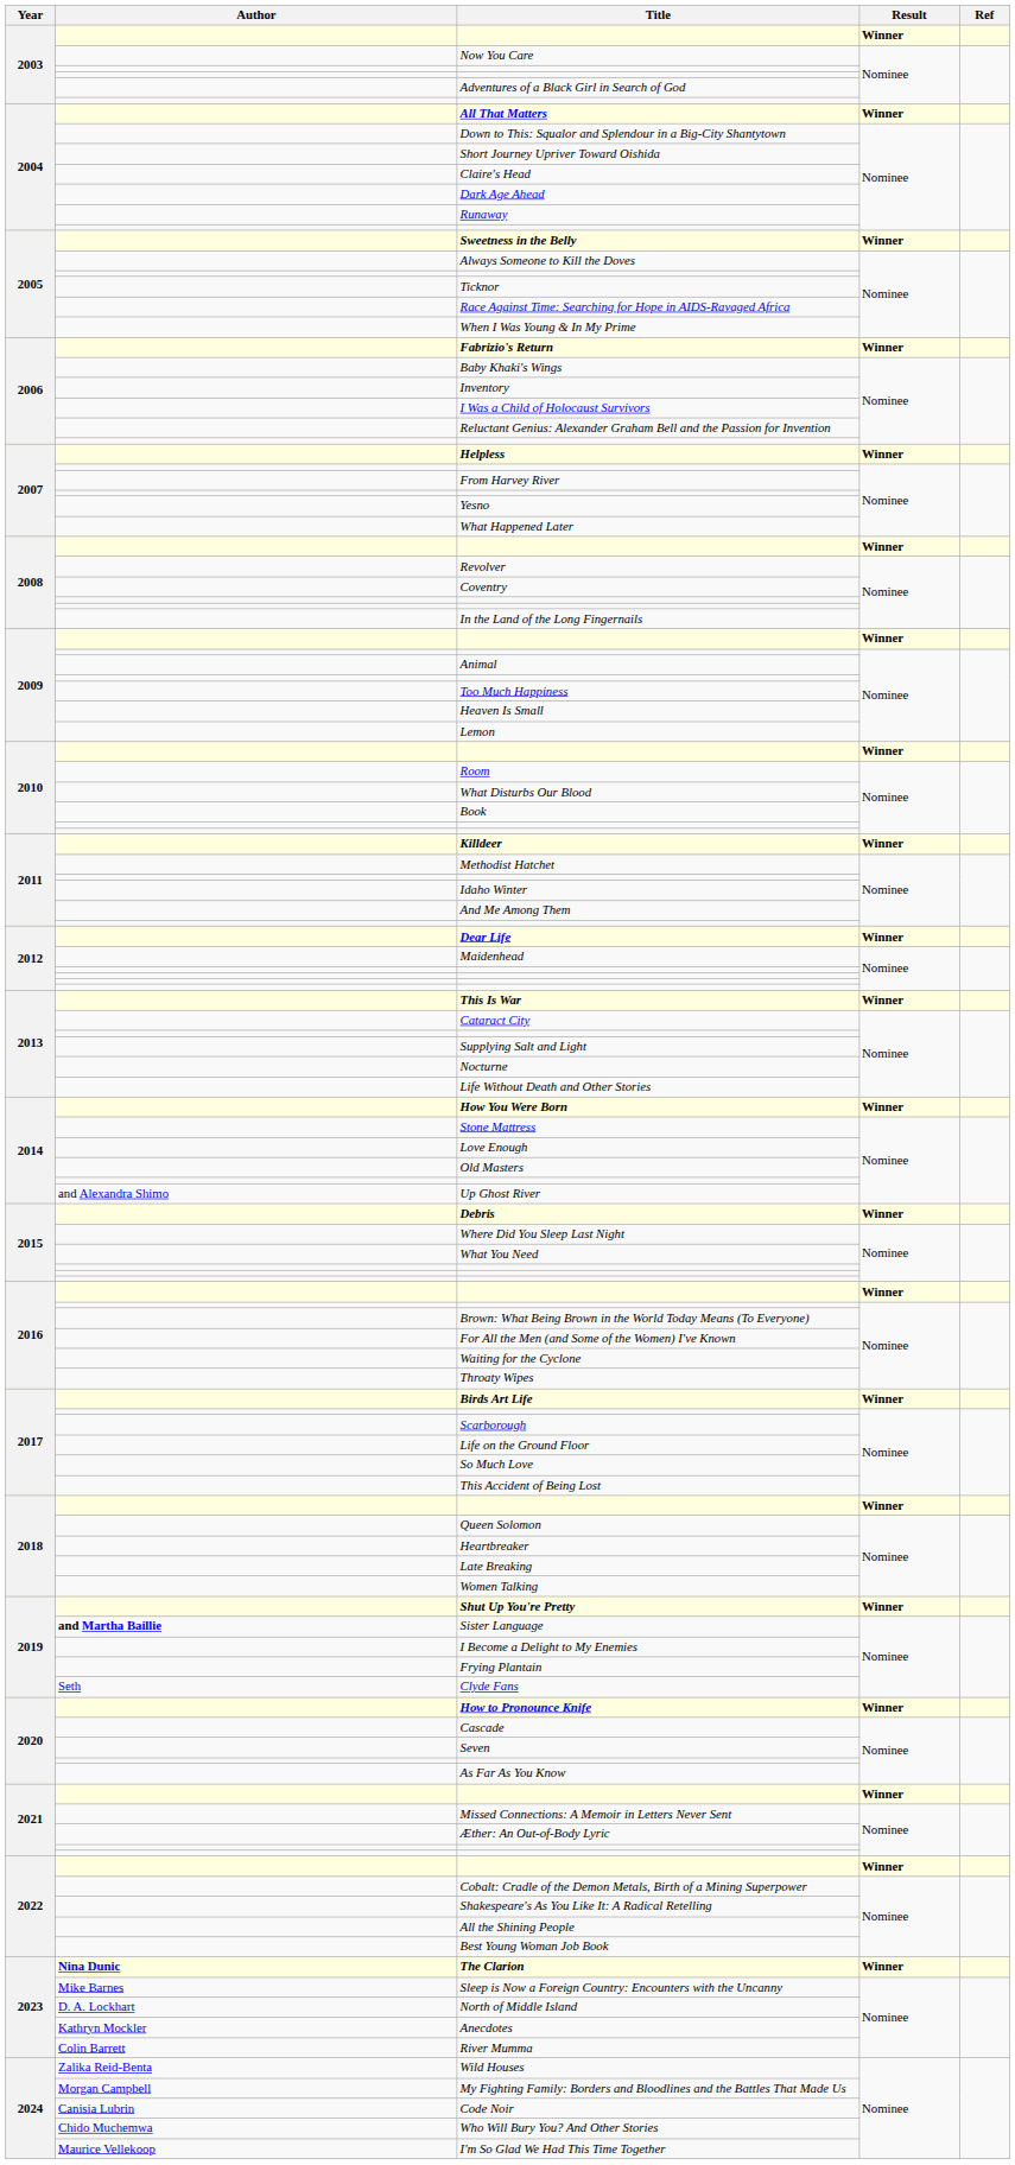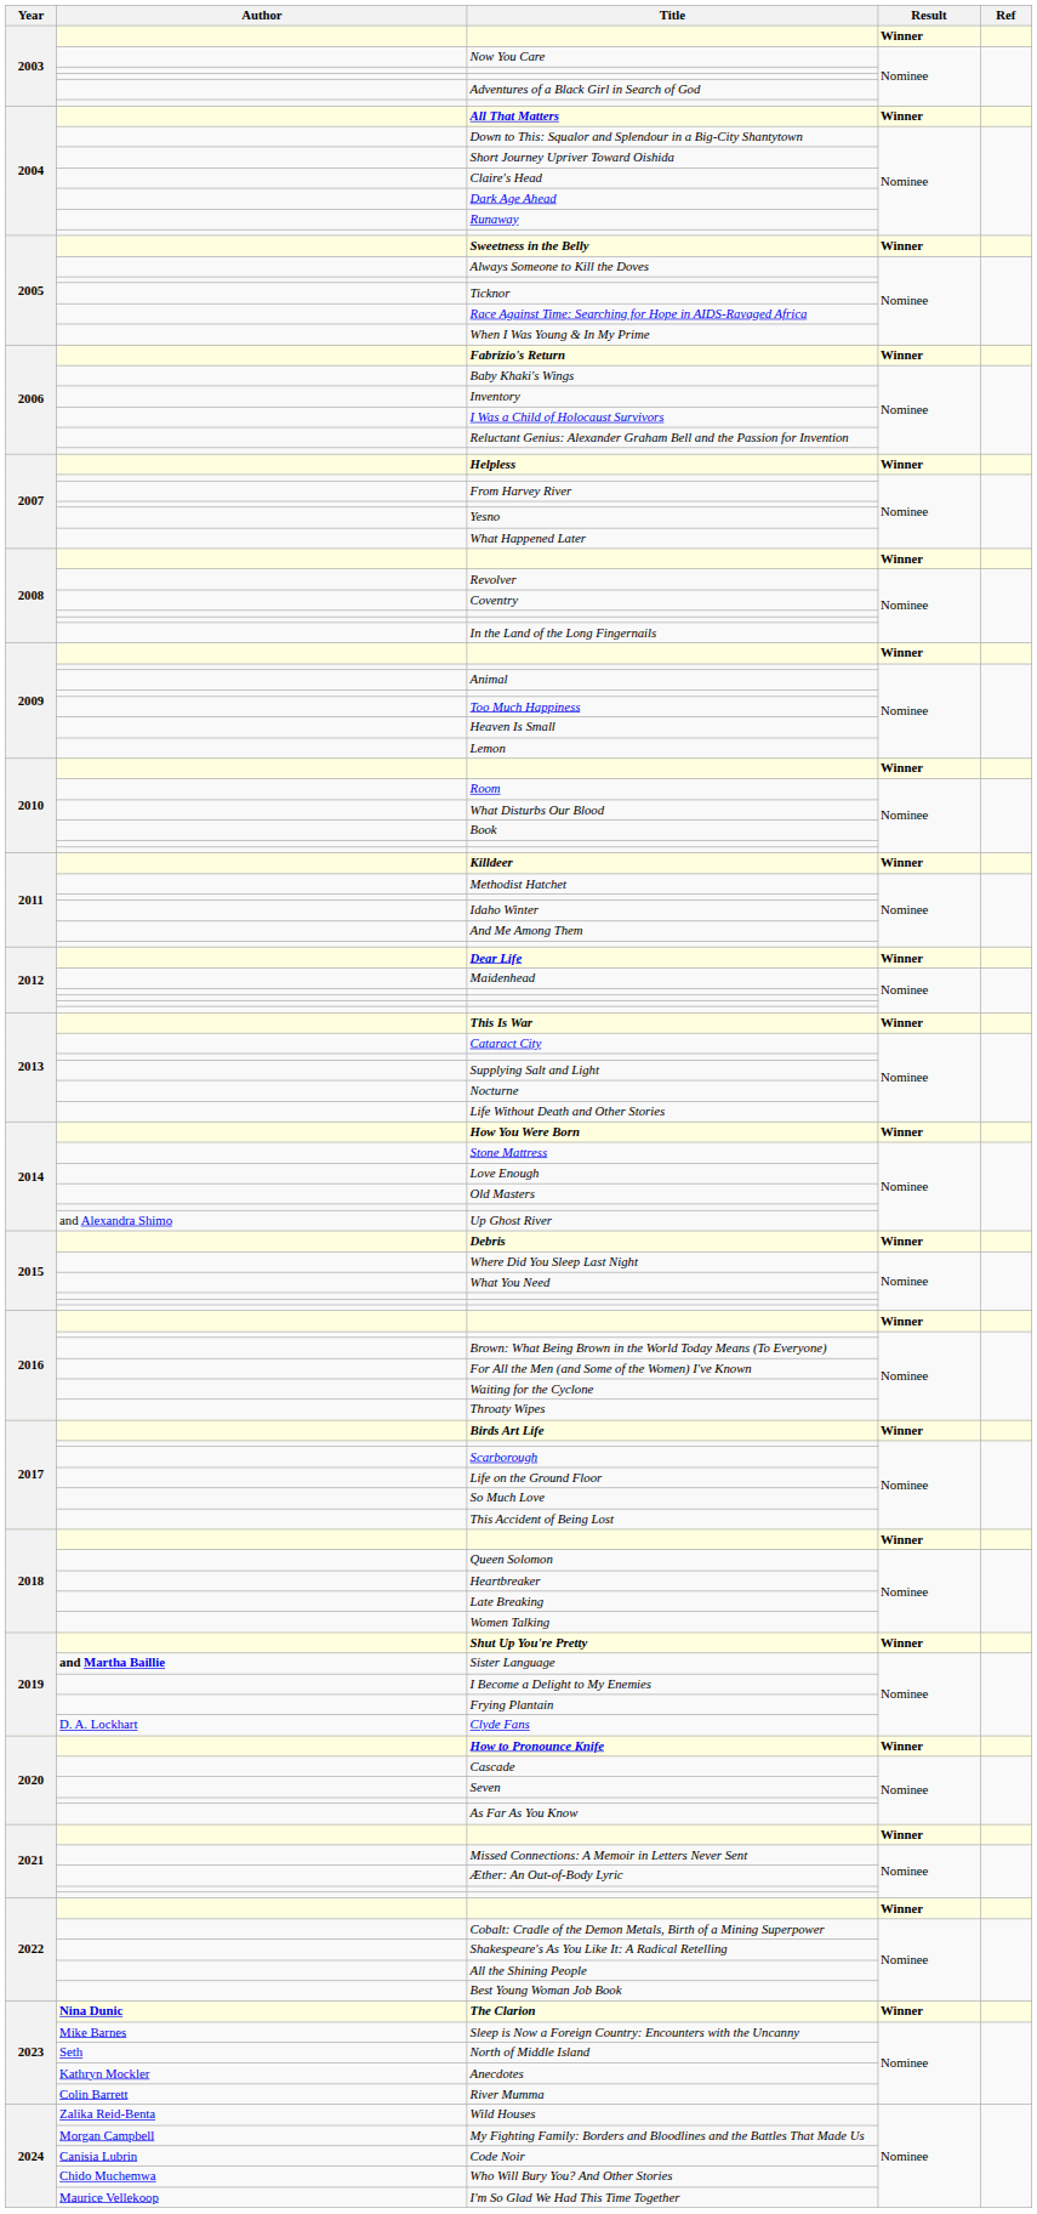 <table class="wikitable sortable mw-collapsible" width="100%">
 <tr>
 <th width="5%">Year</th>
 <th width=40%>Author</th>
 <th width="40%">Title</th>
 <th width="10%">Result</th>
 <th width="5%">Ref</th>
 </tr>
 <tr style="background:lightyellow">
 <th rowspan="6">2003</th>
 <td><strong></strong></td>
 <td><strong></strong></td>
 <td><strong>Winner</strong></td>
 <td></td>
 </tr>
 <tr>
 <td></td>
 <td><em>Now You Care</em></td>
 <td rowspan="5">Nominee</td>
 <td rowspan="5"></td>
 </tr>
 <tr>
 <td></td>
 <td></td>
 </tr>
 <tr>
 <td></td>
 <td></td>
 </tr>
 <tr>
 <td></td>
 <td><em>Adventures of a Black Girl in Search of God</em></td>
 </tr>
 <tr>
 <td></td>
 <td></td>
 </tr>
 <tr style="background:lightyellow">
 <th rowspan="7">2004</th>
 <td><strong></strong></td>
 <td><em><a href='#'><strong>All That Matters</strong></a></em></td>
 <td><strong>Winner</strong></td>
 <td></td>
 </tr>
 <tr>
 <td></td>
 <td><em>Down to This: Squalor and Splendour in a Big-City Shantytown</em></td>
 <td rowspan="6">Nominee</td>
 <td rowspan="6"></td>
 </tr>
 <tr>
 <td></td>
 <td><em>Short Journey Upriver Toward Oishida</em></td>
 </tr>
 <tr>
 <td></td>
 <td><em>Claire's Head</em></td>
 </tr>
 <tr>
 <td></td>
 <td><em><a href='#'>Dark Age Ahead</a></em></td>
 </tr>
 <tr>
 <td></td>
 <td><em><a href='#'>Runaway</a></em></td>
 </tr>
 <tr>
 <td></td>
 <td></td>
 </tr>
 <tr style="background:lightyellow">
 <th rowspan="6">2005</th>
 <td><strong></strong></td>
 <td><strong><em>Sweetness in the Belly</em></strong></td>
 <td><strong>Winner</strong></td>
 <td></td>
 </tr>
 <tr>
 <td></td>
 <td><em>Always Someone to Kill the Doves</em></td>
 <td rowspan="5">Nominee</td>
 <td rowspan="5"></td>
 </tr>
 <tr>
 <td></td>
 <td></td>
 </tr>
 <tr>
 <td></td>
 <td><em>Ticknor</em></td>
 </tr>
 <tr>
 <td></td>
 <td><em><a href='#'>Race Against Time: Searching for Hope in AIDS-Ravaged Africa</a></em></td>
 </tr>
 <tr>
 <td></td>
 <td><em>When I Was Young & In My Prime</em></td>
 </tr>
 <tr style="background:lightyellow">
 <th rowspan="6">2006</th>
 <td><strong></strong></td>
 <td><strong><em>Fabrizio's Return</em></strong></td>
 <td><strong>Winner</strong></td>
 <td></td>
 </tr>
 <tr>
 <td></td>
 <td><em>Baby Khaki's Wings</em></td>
 <td rowspan="5">Nominee</td>
 <td rowspan="5"></td>
 </tr>
 <tr>
 <td></td>
 <td><em>Inventory</em></td>
 </tr>
 <tr>
 <td></td>
 <td><em><a href='#'>I Was a Child of Holocaust Survivors</a></em></td>
 </tr>
 <tr>
 <td></td>
 <td><em>Reluctant Genius: Alexander Graham Bell and the Passion for Invention</em></td>
 </tr>
 <tr>
 <td></td>
 <td></td>
 </tr>
 <tr style="background:lightyellow">
 <th rowspan="6">2007</th>
 <td><strong></strong></td>
 <td><strong><em>Helpless</em></strong></td>
 <td><strong>Winner</strong></td>
 <td></td>
 </tr>
 <tr>
 <td></td>
 <td></td>
 <td rowspan="5">Nominee</td>
 <td rowspan="5"></td>
 </tr>
 <tr>
 <td></td>
 <td><em>From Harvey River</em></td>
 </tr>
 <tr>
 <td></td>
 <td></td>
 </tr>
 <tr>
 <td></td>
 <td><em>Yesno</em></td>
 </tr>
 <tr>
 <td></td>
 <td><em>What Happened Later</em></td>
 </tr>
 <tr style="background:lightyellow">
 <th rowspan="6">2008</th>
 <td><strong></strong></td>
 <td><strong></strong></td>
 <td><strong>Winner</strong></td>
 <td></td>
 </tr>
 <tr>
 <td></td>
 <td><em>Revolver</em></td>
 <td rowspan="5">Nominee</td>
 <td rowspan="5"></td>
 </tr>
 <tr>
 <td></td>
 <td><em>Coventry</em></td>
 </tr>
 <tr>
 <td></td>
 <td></td>
 </tr>
 <tr>
 <td></td>
 <td></td>
 </tr>
 <tr>
 <td></td>
 <td><em>In the Land of the Long Fingernails</em></td>
 </tr>
 <tr style="background:lightyellow">
 <th rowspan="7">2009</th>
 <td><strong></strong></td>
 <td><strong></strong></td>
 <td><strong>Winner</strong></td>
 <td></td>
 </tr>
 <tr>
 <td></td>
 <td></td>
 <td rowspan="6">Nominee</td>
 <td rowspan="6"></td>
 </tr>
 <tr>
 <td></td>
 <td><em>Animal</em></td>
 </tr>
 <tr>
 <td></td>
 <td></td>
 </tr>
 <tr>
 <td></td>
 <td><em><a href='#'>Too Much Happiness</a></em></td>
 </tr>
 <tr>
 <td></td>
 <td><em>Heaven Is Small</em></td>
 </tr>
 <tr>
 <td></td>
 <td><em>Lemon</em></td>
 </tr>
 <tr style="background:lightyellow">
 <th rowspan="6">2010</th>
 <td><strong></strong></td>
 <td><strong></strong></td>
 <td><strong>Winner</strong></td>
 <td></td>
 </tr>
 <tr>
 <td></td>
 <td><em><a href='#'>Room</a></em></td>
 <td rowspan="5">Nominee</td>
 <td rowspan="5"></td>
 </tr>
 <tr>
 <td></td>
 <td><em>What Disturbs Our Blood</em></td>
 </tr>
 <tr>
 <td></td>
 <td><em>Book</em></td>
 </tr>
 <tr>
 <td></td>
 <td></td>
 </tr>
 <tr>
 <td></td>
 <td></td>
 </tr>
 <tr style="background:lightyellow">
 <th rowspan="6">2011</th>
 <td><strong></strong></td>
 <td><strong><em>Killdeer</em></strong></td>
 <td><strong>Winner</strong></td>
 <td></td>
 </tr>
 <tr>
 <td></td>
 <td><em>Methodist Hatchet</em></td>
 <td rowspan="5">Nominee</td>
 <td rowspan="5"></td>
 </tr>
 <tr>
 <td></td>
 <td></td>
 </tr>
 <tr>
 <td></td>
 <td><em>Idaho Winter</em></td>
 </tr>
 <tr>
 <td></td>
 <td><em>And Me Among Them</em></td>
 </tr>
 <tr>
 <td></td>
 <td></td>
 </tr>
 <tr style="background:lightyellow">
 <th rowspan="6">2012</th>
 <td><strong></strong></td>
 <td><em><a href='#'><strong>Dear Life</strong></a></em></td>
 <td><strong>Winner</strong></td>
 <td></td>
 </tr>
 <tr>
 <td></td>
 <td><em>Maidenhead</em></td>
 <td rowspan="5">Nominee</td>
 <td rowspan="5"></td>
 </tr>
 <tr>
 <td></td>
 <td></td>
 </tr>
 <tr>
 <td></td>
 <td></td>
 </tr>
 <tr>
 <td></td>
 <td></td>
 </tr>
 <tr>
 <td></td>
 <td></td>
 </tr>
 <tr style="background:lightyellow">
 <th rowspan="6">2013</th>
 <td><strong></strong></td>
 <td><strong><em>This Is War</em></strong></td>
 <td><strong>Winner</strong></td>
 <td></td>
 </tr>
 <tr>
 <td></td>
 <td><em><a href='#'>Cataract City</a></em></td>
 <td rowspan="5">Nominee</td>
 <td rowspan="5"></td>
 </tr>
 <tr>
 <td></td>
 <td></td>
 </tr>
 <tr>
 <td></td>
 <td><em>Supplying Salt and Light</em></td>
 </tr>
 <tr>
 <td></td>
 <td><em>Nocturne</em></td>
 </tr>
 <tr>
 <td></td>
 <td><em>Life Without Death and Other Stories</em></td>
 </tr>
 <tr style="background:lightyellow">
 <th rowspan="6">2014</th>
 <td><strong></strong></td>
 <td><strong><em>How You Were Born</em></strong></td>
 <td><strong>Winner</strong></td>
 <td></td>
 </tr>
 <tr>
 <td></td>
 <td><em><a href='#'>Stone Mattress</a></em></td>
 <td rowspan="5">Nominee</td>
 <td rowspan="5"></td>
 </tr>
 <tr>
 <td></td>
 <td><em>Love Enough</em></td>
 </tr>
 <tr>
 <td></td>
 <td><em>Old Masters</em></td>
 </tr>
 <tr>
 <td></td>
 <td></td>
 </tr>
 <tr>
 <td> and <a href='#'>Alexandra Shimo</a></td>
 <td><em>Up Ghost River</em></td>
 </tr>
 <tr style="background:lightyellow">
 <th rowspan="6">2015</th>
 <td><strong></strong></td>
 <td><strong><em>Debris</em></strong></td>
 <td><strong>Winner</strong></td>
 <td></td>
 </tr>
 <tr>
 <td></td>
 <td><em>Where Did You Sleep Last Night</em></td>
 <td rowspan="5">Nominee</td>
 <td rowspan="5"></td>
 </tr>
 <tr>
 <td></td>
 <td><em>What You Need</em></td>
 </tr>
 <tr>
 <td></td>
 <td></td>
 </tr>
 <tr>
 <td></td>
 <td></td>
 </tr>
 <tr>
 <td></td>
 <td></td>
 </tr>
 <tr style="background:lightyellow">
 <th rowspan="6">2016</th>
 <td><strong></strong></td>
 <td><strong></strong></td>
 <td><strong>Winner</strong></td>
 <td></td>
 </tr>
 <tr>
 <td></td>
 <td></td>
 <td rowspan="5">Nominee</td>
 <td rowspan="5"></td>
 </tr>
 <tr>
 <td></td>
 <td><em>Brown: What Being Brown in the World Today Means (To Everyone)</em></td>
 </tr>
 <tr>
 <td></td>
 <td><em>For All the Men (and Some of the Women) I've Known</em></td>
 </tr>
 <tr>
 <td></td>
 <td><em>Waiting for the Cyclone</em></td>
 </tr>
 <tr>
 <td></td>
 <td><em>Throaty Wipes</em></td>
 </tr>
 <tr style="background:lightyellow">
 <th rowspan="6">2017</th>
 <td><strong></strong></td>
 <td><strong><em>Birds Art Life</em></strong></td>
 <td><strong>Winner</strong></td>
 <td></td>
 </tr>
 <tr>
 <td></td>
 <td></td>
 <td rowspan="5">Nominee</td>
 <td rowspan="5"></td>
 </tr>
 <tr>
 <td></td>
 <td><em><a href='#'>Scarborough</a></em></td>
 </tr>
 <tr>
 <td></td>
 <td><em>Life on the Ground Floor</em></td>
 </tr>
 <tr>
 <td></td>
 <td><em>So Much Love</em></td>
 </tr>
 <tr>
 <td></td>
 <td><em>This Accident of Being Lost</em></td>
 </tr>
 <tr style="background:lightyellow">
 <th rowspan="5">2018</th>
 <td><strong></strong></td>
 <td><strong><em></em></strong></td>
 <td><strong>Winner</strong></td>
 <td></td>
 </tr>
 <tr>
 <td></td>
 <td><em>Queen Solomon</em></td>
 <td rowspan="4">Nominee</td>
 <td rowspan="4"></td>
 </tr>
 <tr>
 <td></td>
 <td><em>Heartbreaker</em></td>
 </tr>
 <tr>
 <td></td>
 <td><em>Late Breaking</em></td>
 </tr>
 <tr>
 <td></td>
 <td><em>Women Talking</em></td>
 </tr>
 <tr style="background:lightyellow">
 <th rowspan="5">2019</th>
 <td><strong></strong></td>
 <td><strong><em>Shut Up You're Pretty</em></strong></td>
 <td><strong>Winner</strong></td>
 <td></td>
 </tr>
 <tr>
 <td><strong> and <a href='#'>Martha Baillie</a></strong></td>
 <td><em>Sister Language</em></td>
 <td rowspan="4">Nominee</td>
 <td rowspan="4"></td>
 </tr>
 <tr>
 <td></td>
 <td><em>I Become a Delight to My Enemies</em></td>
 </tr>
 <tr>
 <td></td>
 <td><em>Frying Plantain</em></td>
 </tr>
 <tr>
-<td><a href='#'>Seth</a></td>
+<td><a href='#'>D. A. Lockhart</a></td>
 <td><em><a href='#'>Clyde Fans</a></em></td>
 </tr>
 <tr style="background:lightyellow">
 <th rowspan="5">2020</th>
 <td><strong></strong></td>
 <td><strong><em><a href='#'>How to Pronounce Knife</a></em></strong></td>
 <td><strong>Winner</strong></td>
 <td></td>
 </tr>
 <tr>
 <td></td>
 <td><em>Cascade</em></td>
 <td rowspan="4">Nominee</td>
 <td rowspan="4"></td>
 </tr>
 <tr>
 <td></td>
 <td><em>Seven</em></td>
 </tr>
 <tr>
 <td></td>
 <td></td>
 </tr>
 <tr>
 <td></td>
 <td><em>As Far As You Know</em></td>
 </tr>
 <tr style="background:lightyellow">
 <th rowspan="5">2021</th>
 <td><strong></strong></td>
 <td><strong></strong></td>
 <td><strong>Winner</strong></td>
 <td></td>
 </tr>
 <tr>
 <td></td>
 <td><em>Missed Connections: A Memoir in Letters Never Sent</em></td>
 <td rowspan="4">Nominee</td>
 <td rowspan="4"></td>
 </tr>
 <tr>
 <td></td>
 <td><em>Æther: An Out-of-Body Lyric</em></td>
 </tr>
 <tr>
 <td></td>
 <td></td>
 </tr>
 <tr>
 <td></td>
 <td></td>
 </tr>
 <tr style="background:lightyellow">
 <th rowspan="5">2022</th>
 <td><strong></strong></td>
 <td><strong></strong></td>
 <td><strong>Winner</strong></td>
 <td></td>
 </tr>
 <tr>
 <td></td>
 <td><em>Cobalt: Cradle of the Demon Metals, Birth of a Mining Superpower</em></td>
 <td rowspan="4">Nominee</td>
 <td rowspan="4"></td>
 </tr>
 <tr>
 <td></td>
 <td><em>Shakespeare's As You Like It: A Radical Retelling</em></td>
 </tr>
 <tr>
 <td></td>
 <td><em>All the Shining People</em></td>
 </tr>
 <tr>
 <td></td>
 <td><em>Best Young Woman Job Book</em></td>
 </tr>
 <tr style="background:lightyellow">
 <th rowspan="5">2023</th>
 <td><strong><a href='#'>Nina Dunic</a></strong></td>
 <td><strong><em>The Clarion</em></strong></td>
 <td><strong>Winner</strong></td>
 <td></td>
 </tr>
 <tr>
 <td><a href='#'>Mike Barnes</a></td>
 <td><em>Sleep is Now a Foreign Country: Encounters with the Uncanny</em></td>
 <td rowspan=4>Nominee</td>
 <td rowspan=4></td>
 </tr>
 <tr>
-<td><a href='#'>D. A. Lockhart</a></td>
+<td><a href='#'>Seth</a></td>
 <td><em>North of Middle Island</em></td>
 </tr>
 <tr>
 <td><a href='#'>Kathryn Mockler</a></td>
 <td><em>Anecdotes</em></td>
 </tr>
 <tr>
 <td><a href='#'>Colin Barrett</a></td>
 <td><em>River Mumma</em></td>
 </tr>
 <tr>
 <th rowspan="5">2024</th>
 <td><a href='#'>Zalika Reid-Benta</a></td>
 <td><em>Wild Houses</em></td>
 <td rowspan=5>Nominee</td>
 <td rowspan=5></td>
 </tr>
 <tr>
 <td><a href='#'>Morgan Campbell</a></td>
 <td><em>My Fighting Family: Borders and Bloodlines and the Battles That Made Us</em></td>
 </tr>
 <tr>
 <td><a href='#'>Canisia Lubrin</a></td>
 <td><em>Code Noir</em></td>
 </tr>
 <tr>
 <td><a href='#'>Chido Muchemwa</a></td>
 <td><em>Who Will Bury You? And Other Stories</em></td>
 </tr>
 <tr>
 <td><a href='#'>Maurice Vellekoop</a></td>
 <td><em>I'm So Glad We Had This Time Together</em></td>
 </tr>
 </table>
